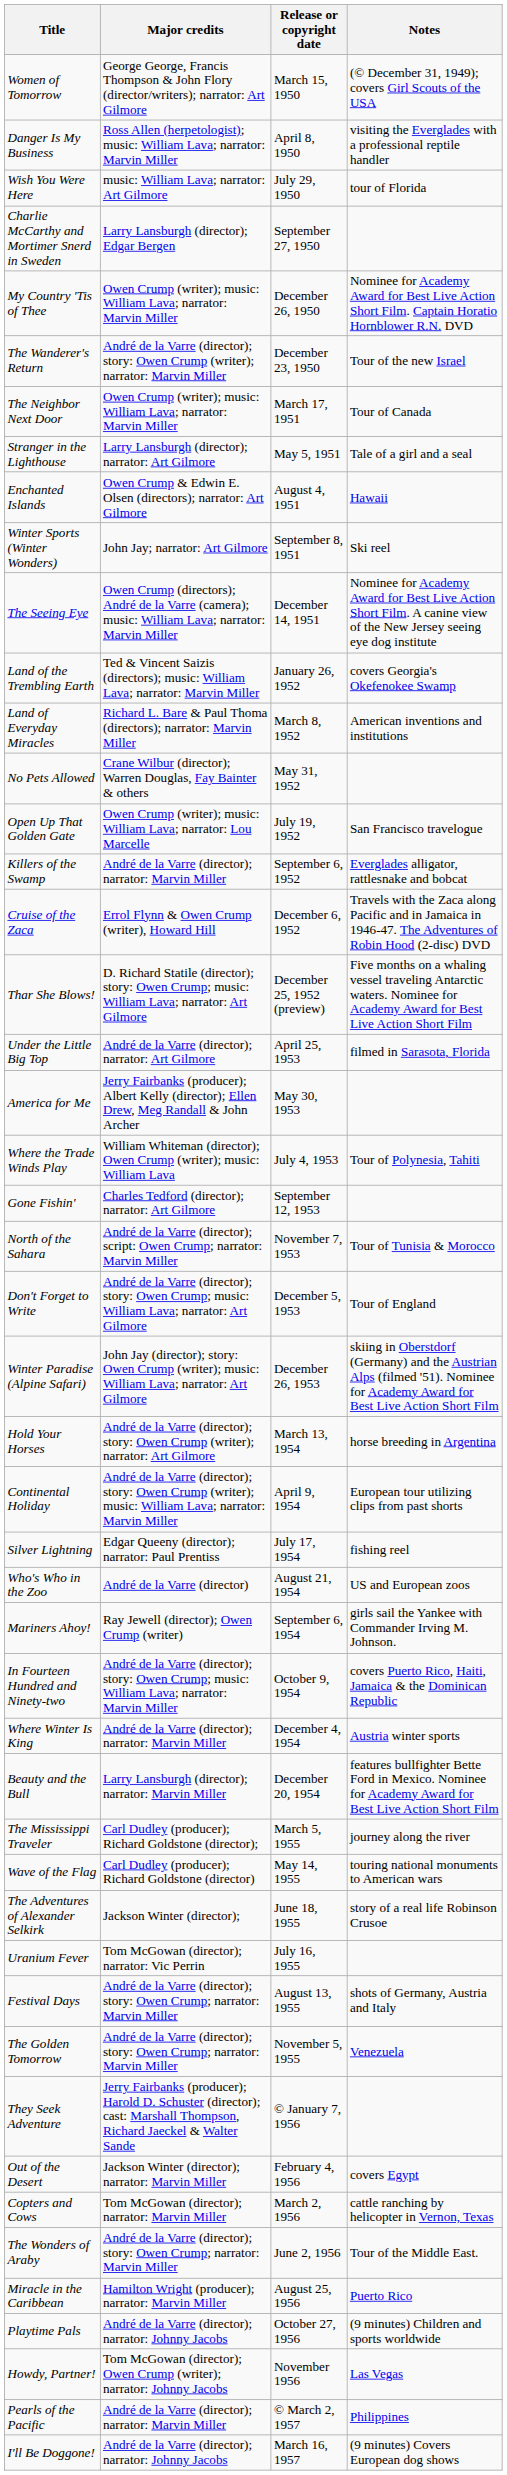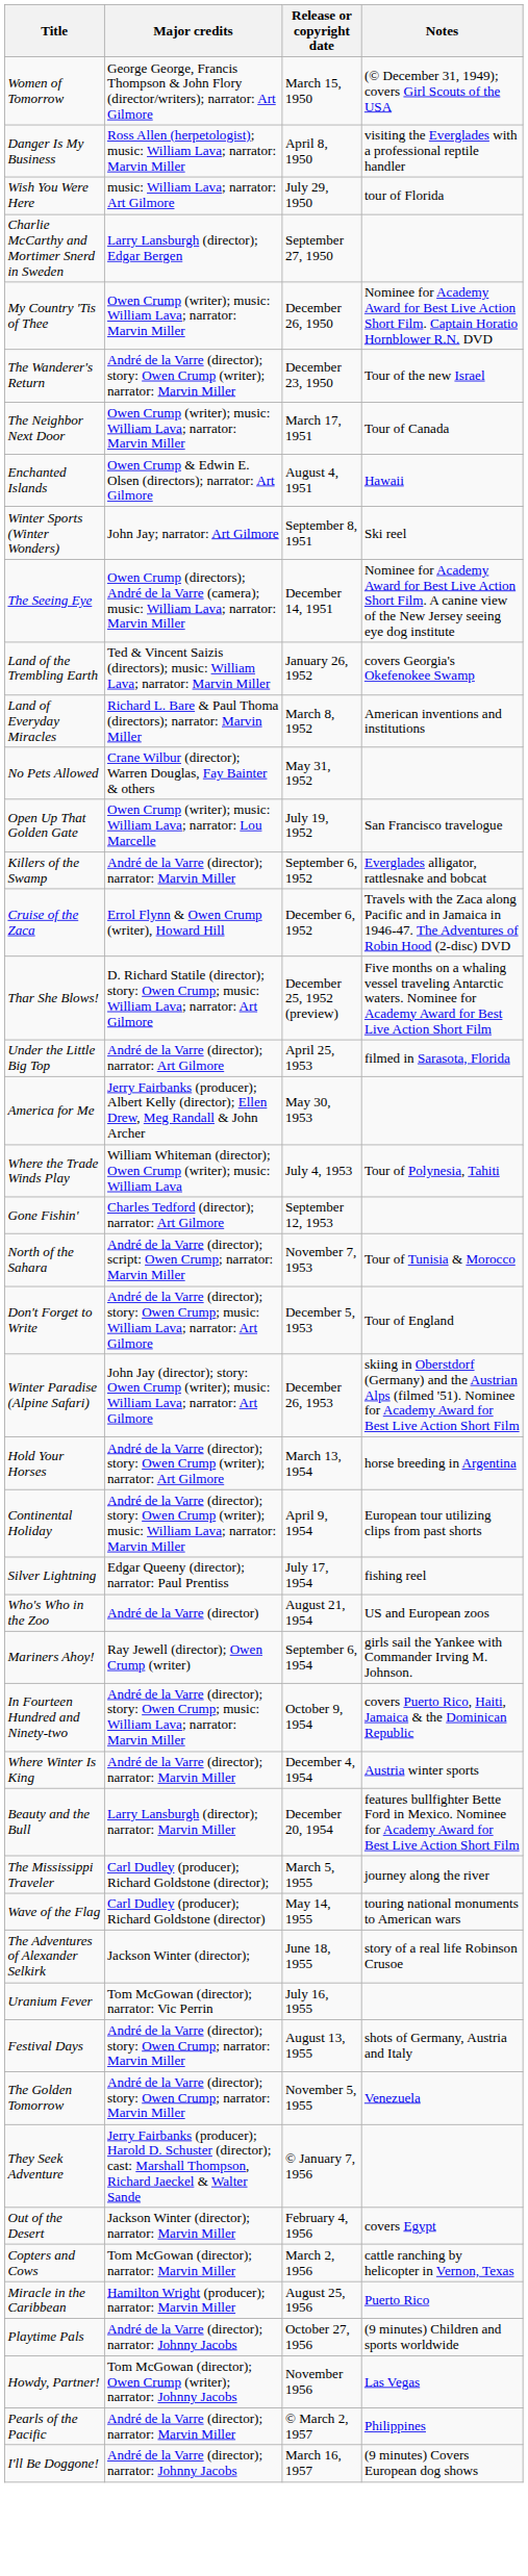 <table class="wikitable sortable" border="1">
 <tr>
 <th>Title</th>
 <th>Major credits</th>
 <th>Release or copyright date</th>
 <th>Notes</th>
 </tr>
 <tr>
 <td><em>Women of Tomorrow</em></td>
 <td>George George, Francis Thompson & John Flory (director/writers); narrator: <a href='#'>Art Gilmore</a></td>
 <td>March 15, 1950</td>
 <td>(© December 31, 1949); covers <a href='#'>Girl Scouts of the USA</a></td>
 </tr>
 <tr>
 <td><em>Danger Is My Business</em></td>
 <td><a href='#'>Ross Allen (herpetologist)</a>; music: <a href='#'>William Lava</a>; narrator: <a href='#'>Marvin Miller</a></td>
 <td>April 8, 1950</td>
 <td>visiting the <a href='#'>Everglades</a> with a professional reptile handler</td>
 </tr>
 <tr>
 <td><em>Wish You Were Here</em></td>
 <td>music: <a href='#'>William Lava</a>; narrator: <a href='#'>Art Gilmore</a></td>
 <td>July 29, 1950</td>
 <td>tour of Florida</td>
 </tr>
 <tr>
 <td><em>Charlie McCarthy and Mortimer Snerd in Sweden</em></td>
 <td><a href='#'>Larry Lansburgh</a> (director); <a href='#'>Edgar Bergen</a></td>
 <td>September 27, 1950</td>
 </tr>
 <tr>
 <td><em>My Country 'Tis of Thee</em></td>
 <td><a href='#'>Owen Crump</a> (writer); music: <a href='#'>William Lava</a>; narrator: <a href='#'>Marvin Miller</a></td>
 <td>December 26, 1950</td>
 <td>Nominee for <a href='#'>Academy Award for Best Live Action Short Film</a>. <a href='#'>Captain Horatio Hornblower R.N.</a> DVD</td>
 </tr>
 <tr>
 <td><em>The Wanderer's Return</em></td>
 <td><a href='#'>André de la Varre</a> (director); story: <a href='#'>Owen Crump</a> (writer); narrator: <a href='#'>Marvin Miller</a></td>
 <td>December 23, 1950</td>
 <td>Tour of the new <a href='#'>Israel</a></td>
 </tr>
 <tr>
 <td><em>The Neighbor Next Door</em></td>
 <td><a href='#'>Owen Crump</a> (writer); music: <a href='#'>William Lava</a>; narrator: <a href='#'>Marvin Miller</a></td>
 <td>March 17, 1951</td>
 <td>Tour of Canada</td>
-</tr>
-<tr>
-<td><em>Stranger in the Lighthouse</em></td>
-<td><a href='#'>Larry Lansburgh</a> (director); narrator: <a href='#'>Art Gilmore</a></td>
-<td>May 5, 1951</td>
-<td>Tale of a girl and a seal</td>
 </tr>
 <tr>
 <td><em>Enchanted Islands</em></td>
 <td><a href='#'>Owen Crump</a> & Edwin E. Olsen (directors); narrator: <a href='#'>Art Gilmore</a></td>
 <td>August 4, 1951</td>
 <td><a href='#'>Hawaii</a></td>
 </tr>
 <tr>
 <td><em>Winter Sports (Winter Wonders)</em></td>
 <td>John Jay; narrator: <a href='#'>Art Gilmore</a></td>
 <td>September 8, 1951</td>
 <td>Ski reel</td>
 </tr>
 <tr>
 <td><em><a href='#'>The Seeing Eye</a></em></td>
 <td><a href='#'>Owen Crump</a> (directors); <a href='#'>André de la Varre</a> (camera); music: <a href='#'>William Lava</a>; narrator: <a href='#'>Marvin Miller</a></td>
 <td>December 14, 1951</td>
 <td>Nominee for <a href='#'>Academy Award for Best Live Action Short Film</a>. A canine view of the New Jersey seeing eye dog institute</td>
 </tr>
 <tr>
 <td><em>Land of the Trembling Earth</em></td>
 <td>Ted & Vincent Saizis (directors); music: <a href='#'>William Lava</a>; narrator: <a href='#'>Marvin Miller</a></td>
 <td>January 26, 1952</td>
 <td>covers Georgia's <a href='#'>Okefenokee Swamp</a></td>
 </tr>
 <tr>
 <td><em>Land of Everyday Miracles</em></td>
 <td><a href='#'>Richard L. Bare</a> & Paul Thoma (directors); narrator: <a href='#'>Marvin Miller</a></td>
 <td>March 8, 1952</td>
 <td>American inventions and institutions</td>
 </tr>
 <tr>
 <td><em>No Pets Allowed</em></td>
 <td><a href='#'>Crane Wilbur</a> (director); Warren Douglas, <a href='#'>Fay Bainter</a> & others</td>
 <td>May 31, 1952</td>
 </tr>
 <tr>
 <td><em>Open Up That Golden Gate</em></td>
 <td><a href='#'>Owen Crump</a> (writer); music: <a href='#'>William Lava</a>; narrator: <a href='#'>Lou Marcelle</a></td>
 <td>July 19, 1952</td>
 <td>San Francisco travelogue</td>
 </tr>
 <tr>
 <td><em>Killers of the Swamp</em></td>
 <td><a href='#'>André de la Varre</a> (director); narrator: <a href='#'>Marvin Miller</a></td>
 <td>September 6, 1952</td>
 <td><a href='#'>Everglades</a> alligator, rattlesnake and bobcat</td>
 </tr>
 <tr>
 <td><em><a href='#'>Cruise of the Zaca</a></em></td>
 <td><a href='#'>Errol Flynn</a> & <a href='#'>Owen Crump</a> (writer), <a href='#'>Howard Hill</a></td>
 <td>December 6, 1952</td>
 <td>Travels with the Zaca along Pacific and in Jamaica in 1946-47. <a href='#'>The Adventures of Robin Hood</a> (2-disc) DVD</td>
 </tr>
 <tr>
 <td><em>Thar She Blows! </em></td>
 <td>D. Richard Statile (director); story: <a href='#'>Owen Crump</a>; music: <a href='#'>William Lava</a>; narrator: <a href='#'>Art Gilmore</a></td>
 <td>December 25, 1952 (preview)</td>
 <td>Five months on a whaling vessel traveling Antarctic waters. Nominee for <a href='#'>Academy Award for Best Live Action Short Film</a></td>
 </tr>
 <tr>
 <td><em>Under the Little Big Top</em></td>
 <td><a href='#'>André de la Varre</a> (director); narrator: <a href='#'>Art Gilmore</a></td>
 <td>April 25, 1953</td>
 <td>filmed in <a href='#'>Sarasota, Florida</a></td>
 </tr>
 <tr>
 <td><em>America for Me</em></td>
 <td><a href='#'>Jerry Fairbanks</a> (producer); Albert Kelly (director); <a href='#'>Ellen Drew</a>, <a href='#'>Meg Randall</a> & John Archer</td>
 <td>May 30, 1953</td>
 </tr>
 <tr>
 <td><em>Where the Trade Winds Play</em></td>
 <td>William Whiteman (director); <a href='#'>Owen Crump</a> (writer); music: <a href='#'>William Lava</a></td>
 <td>July 4, 1953</td>
 <td>Tour of <a href='#'>Polynesia</a>, <a href='#'>Tahiti</a></td>
 </tr>
 <tr>
 <td><em>Gone Fishin' </em></td>
 <td><a href='#'>Charles Tedford</a> (director); narrator: <a href='#'>Art Gilmore</a></td>
 <td>September 12, 1953</td>
 </tr>
 <tr>
 <td><em>North of the Sahara</em></td>
 <td><a href='#'>André de la Varre</a> (director); script: <a href='#'>Owen Crump</a>; narrator: <a href='#'>Marvin Miller</a></td>
 <td>November 7, 1953</td>
 <td>Tour of <a href='#'>Tunisia</a> & <a href='#'>Morocco</a></td>
 </tr>
 <tr>
 <td><em>Don't Forget to Write</em></td>
 <td><a href='#'>André de la Varre</a> (director); story: <a href='#'>Owen Crump</a>; music: <a href='#'>William Lava</a>; narrator: <a href='#'>Art Gilmore</a></td>
 <td>December 5, 1953</td>
 <td>Tour of England</td>
 </tr>
 <tr>
 <td><em>Winter Paradise (Alpine Safari) </em></td>
 <td>John Jay (director); story: <a href='#'>Owen Crump</a> (writer); music: <a href='#'>William Lava</a>; narrator: <a href='#'>Art Gilmore</a></td>
 <td>December 26, 1953</td>
 <td>skiing in <a href='#'>Oberstdorf</a> (Germany) and the <a href='#'>Austrian Alps</a> (filmed '51). Nominee for <a href='#'>Academy Award for Best Live Action Short Film</a></td>
 </tr>
 <tr>
 <td><em>Hold Your Horses</em></td>
 <td><a href='#'>André de la Varre</a> (director); story: <a href='#'>Owen Crump</a> (writer); narrator: <a href='#'>Art Gilmore</a></td>
 <td>March 13, 1954</td>
 <td>horse breeding in <a href='#'>Argentina</a></td>
 </tr>
 <tr>
 <td><em>Continental Holiday</em></td>
 <td><a href='#'>André de la Varre</a> (director); story: <a href='#'>Owen Crump</a> (writer); music: <a href='#'>William Lava</a>; narrator: <a href='#'>Marvin Miller</a></td>
 <td>April 9, 1954</td>
 <td>European tour utilizing clips from past shorts</td>
 </tr>
 <tr>
 <td><em>Silver Lightning</em></td>
 <td>Edgar Queeny (director); narrator: Paul Prentiss</td>
 <td>July 17, 1954</td>
 <td>fishing reel</td>
 </tr>
 <tr>
 <td><em>Who's Who in the Zoo</em></td>
 <td><a href='#'>André de la Varre</a> (director)</td>
 <td>August 21, 1954</td>
 <td>US and European zoos</td>
 </tr>
 <tr>
 <td><em>Mariners Ahoy!</em></td>
 <td>Ray Jewell (director); <a href='#'>Owen Crump</a> (writer)</td>
 <td>September 6, 1954</td>
 <td>girls sail the Yankee with Commander Irving M. Johnson.</td>
 </tr>
 <tr>
 <td><em>In Fourteen Hundred and Ninety-two</em></td>
 <td><a href='#'>André de la Varre</a> (director); story: <a href='#'>Owen Crump</a>; music: <a href='#'>William Lava</a>; narrator: <a href='#'>Marvin Miller</a></td>
 <td>October 9, 1954</td>
 <td>covers <a href='#'>Puerto Rico</a>, <a href='#'>Haiti</a>, <a href='#'>Jamaica</a> & the <a href='#'>Dominican Republic</a></td>
 </tr>
 <tr>
 <td><em>Where Winter Is King</em></td>
 <td><a href='#'>André de la Varre</a> (director); narrator: <a href='#'>Marvin Miller</a></td>
 <td>December 4, 1954</td>
 <td><a href='#'>Austria</a> winter sports</td>
 </tr>
 <tr>
 <td><em>Beauty and the Bull</em></td>
 <td><a href='#'>Larry Lansburgh</a> (director); narrator: <a href='#'>Marvin Miller</a></td>
 <td>December 20, 1954</td>
 <td>features bullfighter Bette Ford in Mexico. Nominee for <a href='#'>Academy Award for Best Live Action Short Film</a></td>
 </tr>
 <tr>
 <td><em>The Mississippi Traveler</em></td>
 <td><a href='#'>Carl Dudley</a> (producer); Richard Goldstone (director);</td>
 <td>March 5, 1955</td>
 <td>journey along the river</td>
 </tr>
 <tr>
 <td><em>Wave of the Flag</em></td>
 <td><a href='#'>Carl Dudley</a> (producer); Richard Goldstone (director)</td>
 <td>May 14, 1955</td>
 <td>touring national monuments to American wars</td>
 </tr>
 <tr>
 <td><em>The Adventures of Alexander Selkirk</em></td>
 <td>Jackson Winter (director);</td>
 <td>June 18, 1955</td>
 <td>story of a real life Robinson Crusoe</td>
 </tr>
 <tr>
 <td><em>Uranium Fever</em></td>
 <td>Tom McGowan (director); narrator: Vic Perrin</td>
 <td>July 16, 1955</td>
 </tr>
 <tr>
 <td><em>Festival Days</em></td>
 <td><a href='#'>André de la Varre</a> (director); story: <a href='#'>Owen Crump</a>; narrator: <a href='#'>Marvin Miller</a></td>
 <td>August 13, 1955</td>
 <td>shots of Germany, Austria and Italy</td>
 </tr>
 <tr>
 <td><em>The Golden Tomorrow</em></td>
 <td><a href='#'>André de la Varre</a> (director); story: <a href='#'>Owen Crump</a>; narrator: <a href='#'>Marvin Miller</a></td>
 <td>November 5, 1955</td>
 <td><a href='#'>Venezuela</a></td>
 </tr>
 <tr>
 <td><em>They Seek Adventure</em></td>
 <td><a href='#'>Jerry Fairbanks</a> (producer); <a href='#'>Harold D. Schuster</a> (director); cast: <a href='#'>Marshall Thompson</a>, <a href='#'>Richard Jaeckel</a> & <a href='#'>Walter Sande</a></td>
 <td>© January 7, 1956</td>
 <td></td>
 </tr>
 <tr>
 <td><em>Out of the Desert</em></td>
 <td>Jackson Winter (director); narrator: <a href='#'>Marvin Miller</a></td>
 <td>February 4, 1956</td>
 <td>covers <a href='#'>Egypt</a></td>
 </tr>
 <tr>
 <td><em>Copters and Cows</em></td>
 <td>Tom McGowan (director); narrator: <a href='#'>Marvin Miller</a></td>
 <td>March 2, 1956</td>
 <td>cattle ranching by helicopter in <a href='#'>Vernon, Texas</a></td>
 </tr>
 <tr>
-<td><em>The Wonders of Araby</em></td>
-<td><a href='#'>André de la Varre</a> (director); story: <a href='#'>Owen Crump</a>; narrator: <a href='#'>Marvin Miller</a></td>
-<td>June 2, 1956</td>
-<td>Tour of the Middle East.</td>
-</tr>
-<tr>
 <td><em>Miracle in the Caribbean</em></td>
 <td><a href='#'>Hamilton Wright</a> (producer); narrator: <a href='#'>Marvin Miller</a></td>
 <td>August 25, 1956</td>
 <td><a href='#'>Puerto Rico</a></td>
 </tr>
 <tr>
 <td><em>Playtime Pals</em></td>
 <td><a href='#'>André de la Varre</a> (director); narrator: <a href='#'>Johnny Jacobs</a></td>
 <td>October 27, 1956</td>
 <td>(9 minutes) Children and sports worldwide</td>
 </tr>
 <tr>
 <td><em>Howdy, Partner!</em></td>
 <td>Tom McGowan (director); <a href='#'>Owen Crump</a> (writer); narrator: <a href='#'>Johnny Jacobs</a></td>
 <td>November 1956</td>
 <td><a href='#'>Las Vegas</a></td>
 </tr>
 <tr>
 <td><em>Pearls of the Pacific</em></td>
 <td><a href='#'>André de la Varre</a> (director); narrator: <a href='#'>Marvin Miller</a></td>
 <td>© March 2, 1957</td>
 <td><a href='#'>Philippines</a></td>
 </tr>
 <tr>
 <td><em>I'll Be Doggone!</em></td>
 <td><a href='#'>André de la Varre</a> (director); narrator: <a href='#'>Johnny Jacobs</a></td>
 <td>March 16, 1957</td>
 <td>(9 minutes) Covers European dog shows</td>
 </tr>
 </table>
